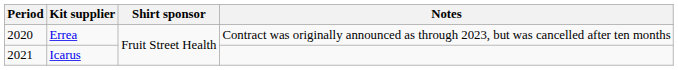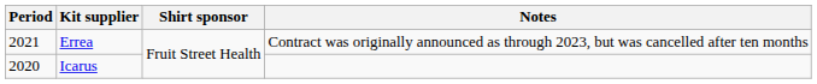 <table class="wikitable" style="text-align: left">
 <tr>
 <th>Period</th>
 <th>Kit supplier</th>
 <th>Shirt sponsor</th>
 <th>Notes</th>
 </tr>
 <tr>
-<td>2020</td>
+<td>2021</td>
 <td><a href='#'>Errea</a></td>
 <td rowspan="2">Fruit Street Health</td>
 <td>Contract was originally announced as through 2023, but was cancelled after ten months</td>
 </tr>
 <tr>
-<td>2021</td>
+<td>2020</td>
 <td><a href='#'>Icarus</a></td>
 <td></td>
 </tr>
 </table>
